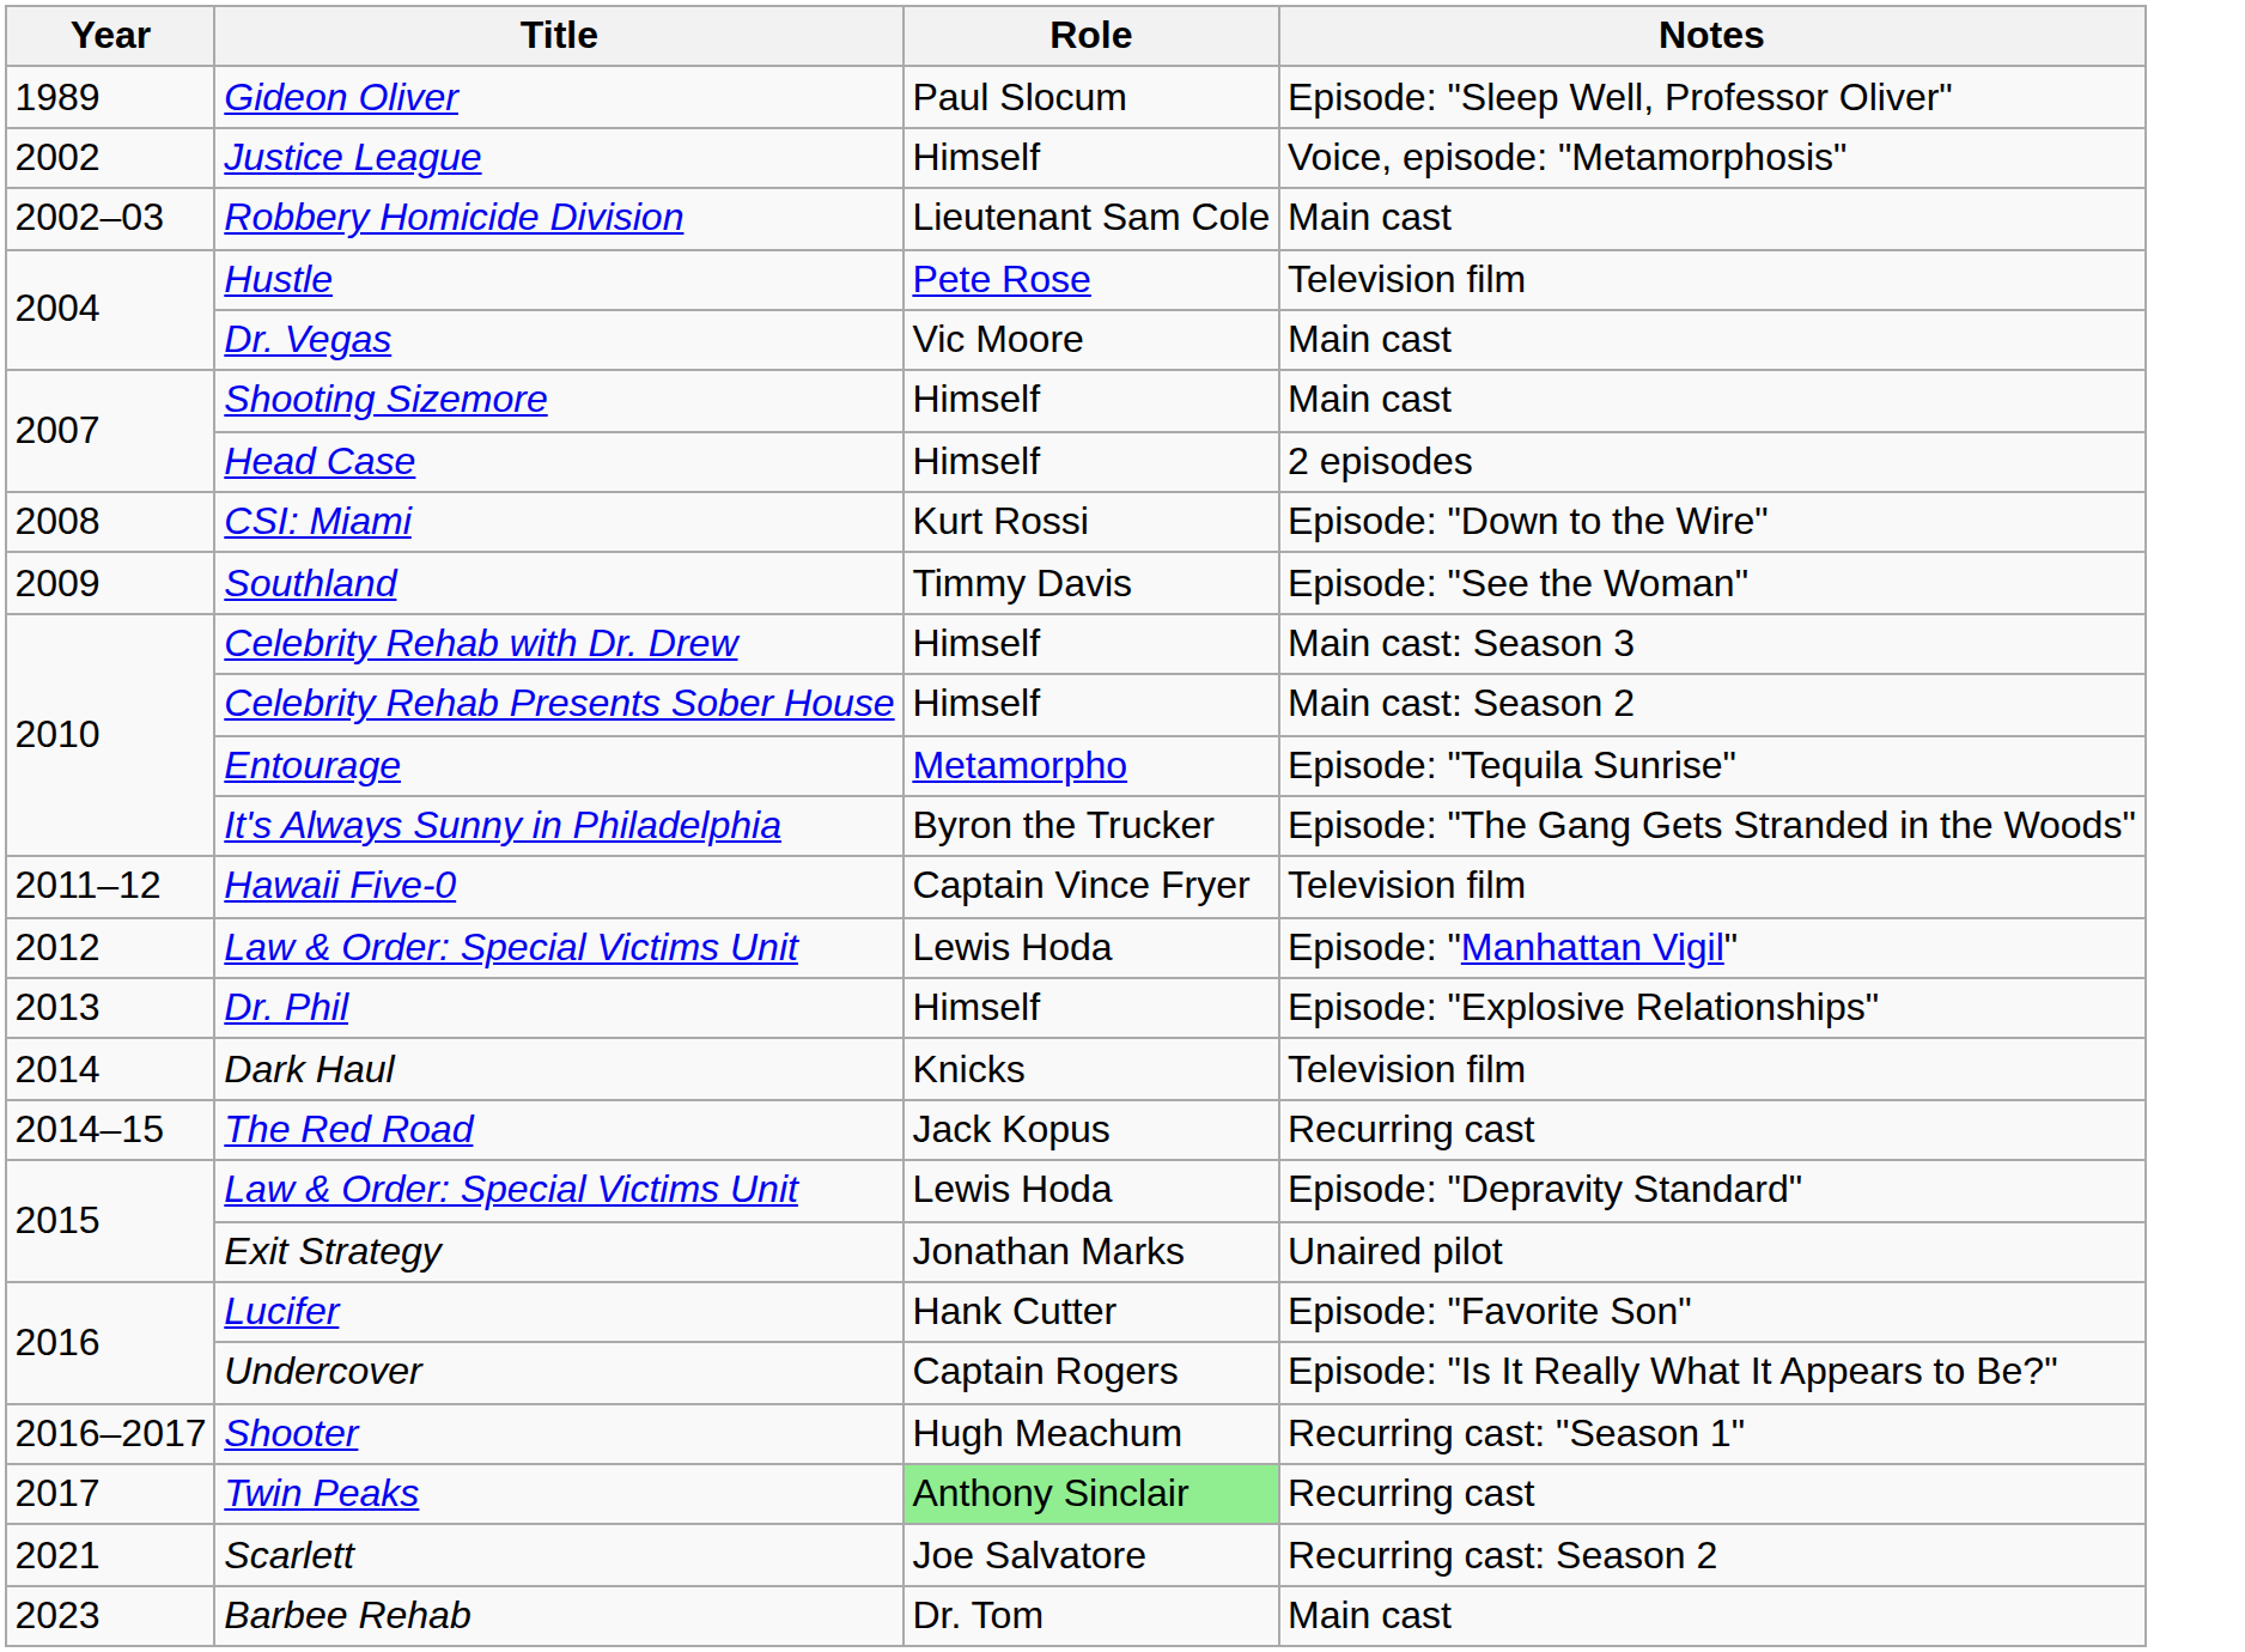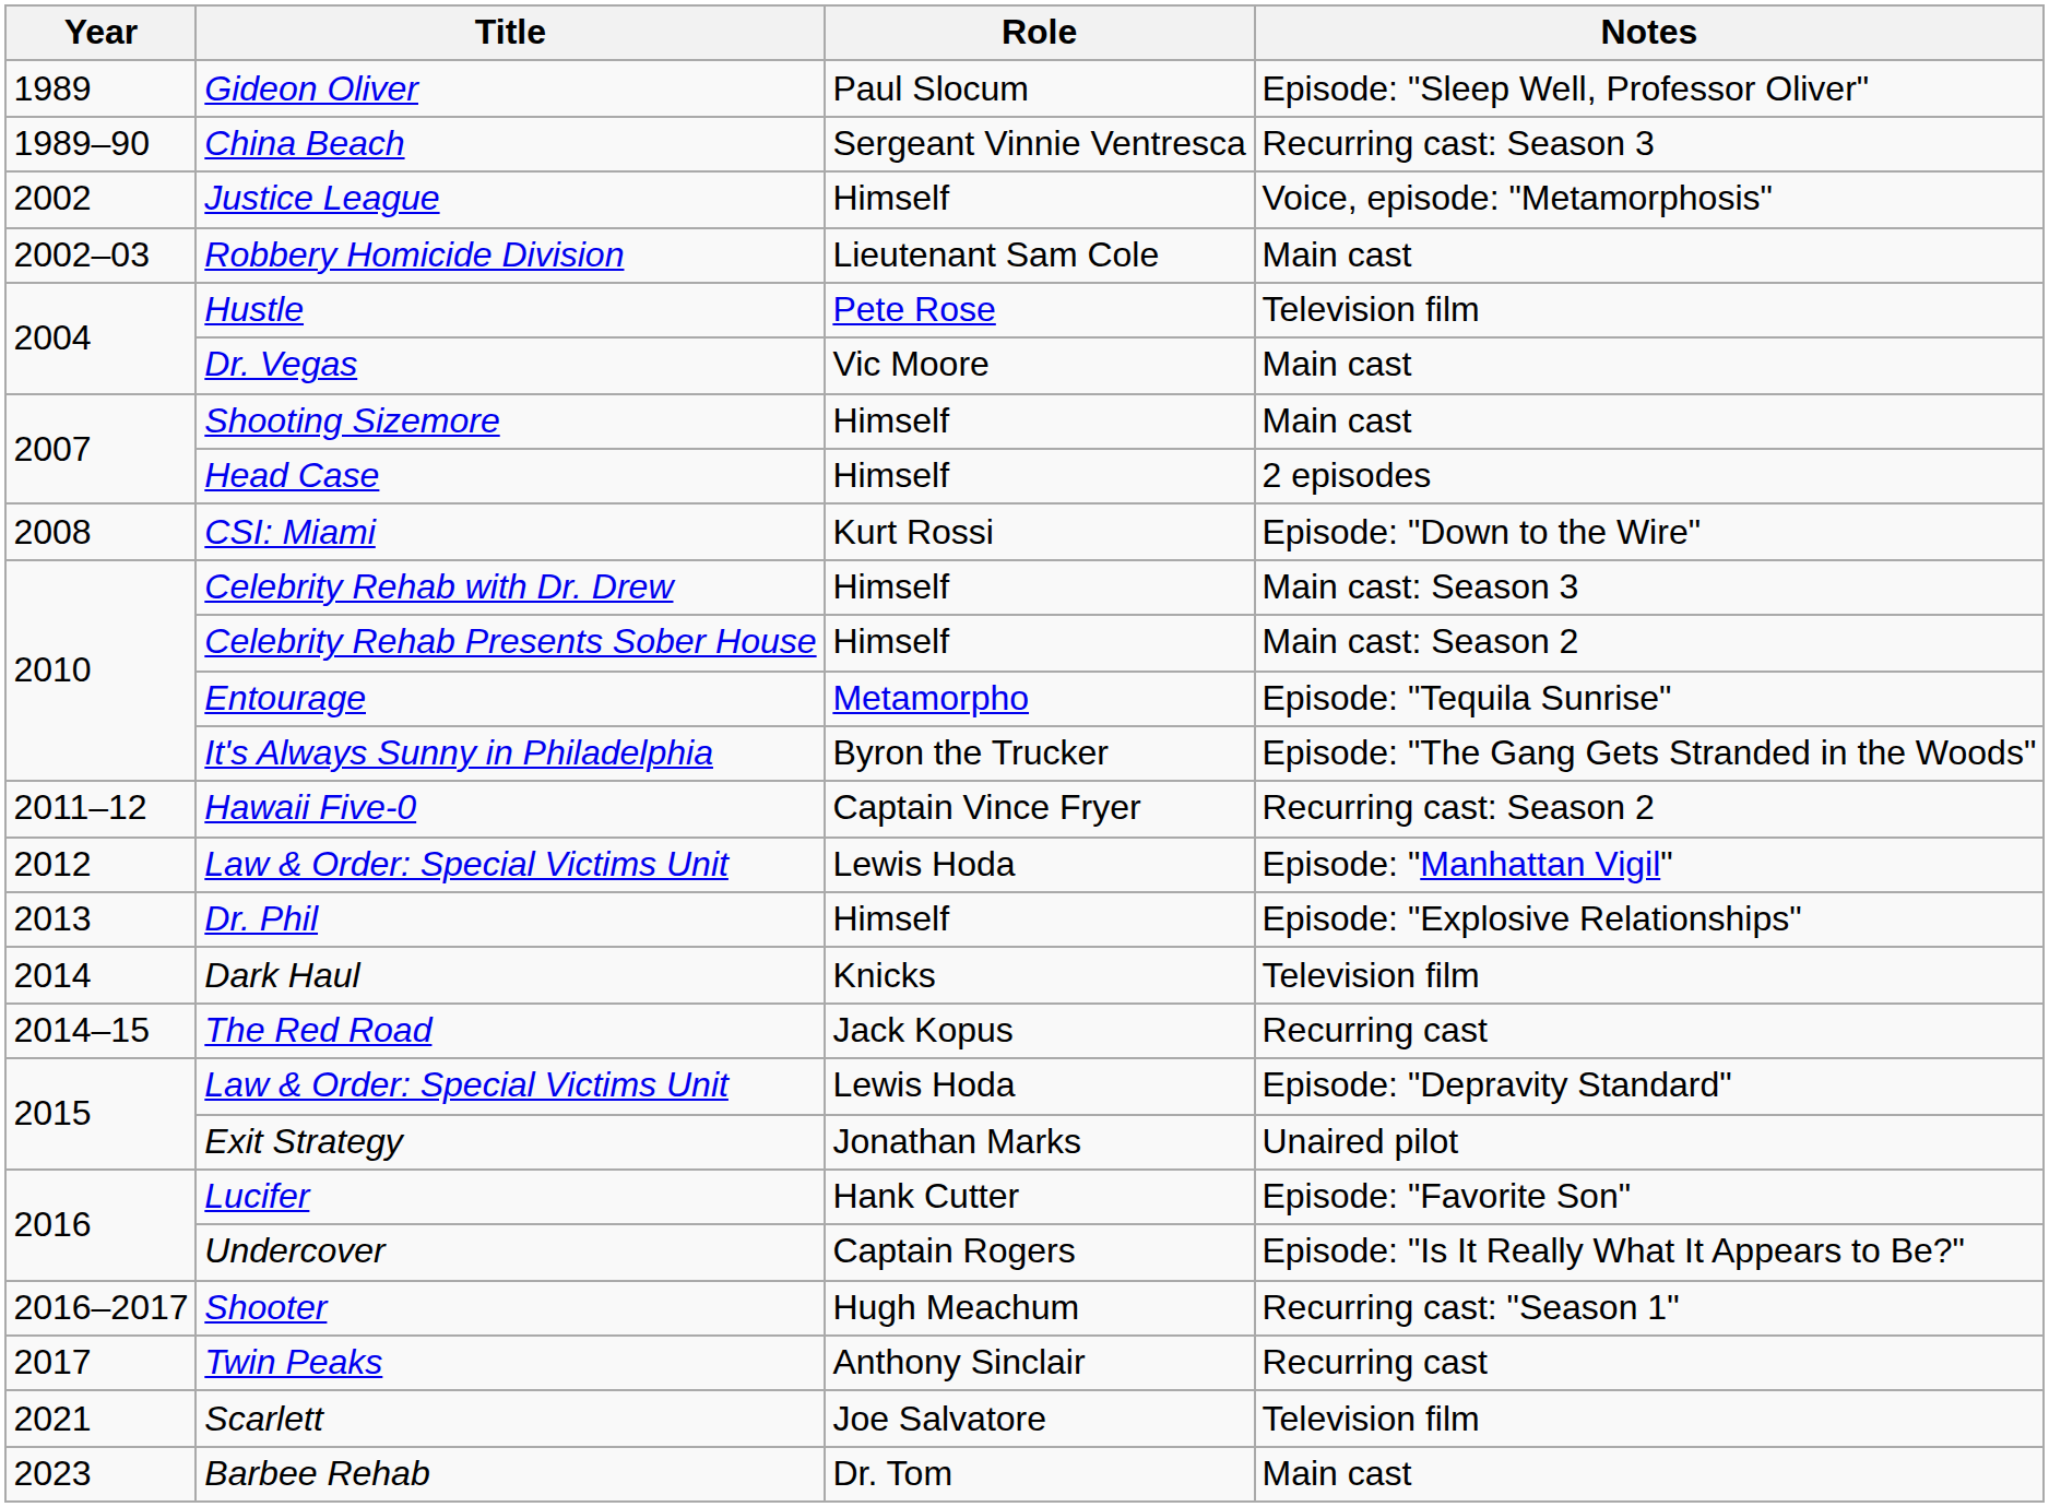 <table class="wikitable plainrowheaders sortable" style="margin-right: 0;">
 <tr>
 <th>Year</th>
 <th>Title</th>
 <th>Role</th>
 <th>Notes</th>
 </tr>
 <tr>
 <td>1989</td>
 <td><em><a href='#'>Gideon Oliver</a></em></td>
 <td>Paul Slocum</td>
 <td>Episode: "Sleep Well, Professor Oliver"</td>
+</tr>
+<tr>
+<td>1989–90</td>
+<td><em><a href='#'>China Beach</a></em></td>
+<td>Sergeant Vinnie Ventresca</td>
+<td>Recurring cast: Season 3</td>
 </tr>
 <tr>
 <td rowspan="2">2002</td>
 </tr>
 <tr>
 <td><em><a href='#'>Justice League</a></em></td>
 <td>Himself</td>
 <td>Voice, episode: "Metamorphosis"</td>
 </tr>
 <tr>
 <td>2002–03</td>
 <td><em><a href='#'>Robbery Homicide Division</a></em></td>
 <td>Lieutenant Sam Cole</td>
 <td>Main cast</td>
 </tr>
 <tr>
 <td rowspan="2">2004</td>
 <td><em><a href='#'>Hustle</a></em></td>
 <td><a href='#'>Pete Rose</a></td>
 <td>Television film</td>
 </tr>
 <tr>
 <td><em><a href='#'>Dr. Vegas</a></em></td>
 <td>Vic Moore</td>
 <td>Main cast</td>
 </tr>
 <tr>
 <td rowspan="2">2007</td>
 <td><em><a href='#'>Shooting Sizemore</a></em></td>
 <td>Himself</td>
 <td>Main cast</td>
 </tr>
 <tr>
 <td><em><a href='#'>Head Case</a></em></td>
 <td>Himself</td>
 <td>2 episodes</td>
 </tr>
 <tr>
 <td>2008</td>
 <td><em><a href='#'>CSI: Miami</a></em></td>
 <td>Kurt Rossi</td>
 <td>Episode: "Down to the Wire"</td>
 </tr>
 <tr>
-<td>2009</td>
-<td><em><a href='#'>Southland</a></em></td>
-<td>Timmy Davis</td>
-<td>Episode: "See the Woman"</td>
-</tr>
-<tr>
 <td rowspan="4">2010</td>
 <td><em><a href='#'>Celebrity Rehab with Dr. Drew</a></em></td>
 <td>Himself</td>
 <td>Main cast: Season 3</td>
 </tr>
 <tr>
 <td><em><a href='#'>Celebrity Rehab Presents Sober House</a></em></td>
 <td>Himself</td>
 <td>Main cast: Season 2</td>
 </tr>
 <tr>
 <td><em><a href='#'>Entourage</a></em></td>
 <td><a href='#'>Metamorpho</a></td>
 <td>Episode: "Tequila Sunrise"</td>
 </tr>
 <tr>
 <td><em><a href='#'>It's Always Sunny in Philadelphia</a></em></td>
 <td>Byron the Trucker</td>
 <td>Episode: "The Gang Gets Stranded in the Woods"</td>
 </tr>
 <tr>
 <td>2011–12</td>
 <td><em><a href='#'>Hawaii Five-0</a></em></td>
 <td>Captain Vince Fryer</td>
-<td>Television film</td>
+<td>Recurring cast: Season 2</td>
 </tr>
 <tr>
 <td rowspan="2">2012</td>
 </tr>
 <tr>
 <td><em><a href='#'>Law & Order: Special Victims Unit</a></em></td>
 <td>Lewis Hoda</td>
 <td>Episode: "<a href='#'>Manhattan Vigil</a>"</td>
 </tr>
 <tr>
 <td>2013</td>
 <td><em><a href='#'>Dr. Phil</a></em></td>
 <td>Himself</td>
 <td>Episode: "Explosive Relationships"</td>
 </tr>
 <tr>
 <td>2014</td>
 <td><em>Dark Haul</em></td>
 <td>Knicks</td>
 <td>Television film</td>
 </tr>
 <tr>
 <td>2014–15</td>
 <td><em><a href='#'>The Red Road</a></em></td>
 <td>Jack Kopus</td>
 <td>Recurring cast</td>
 </tr>
 <tr>
 <td rowspan=2>2015</td>
 <td><em><a href='#'>Law & Order: Special Victims Unit</a></em></td>
 <td>Lewis Hoda</td>
 <td>Episode: "Depravity Standard"</td>
 </tr>
 <tr>
 <td><em>Exit Strategy</em></td>
 <td>Jonathan Marks</td>
 <td>Unaired pilot</td>
 </tr>
 <tr>
 <td rowspan="2">2016</td>
 <td><em><a href='#'>Lucifer</a></em></td>
 <td>Hank Cutter</td>
 <td>Episode: "Favorite Son"</td>
 </tr>
 <tr>
 <td><em>Undercover</em></td>
 <td>Captain Rogers</td>
 <td>Episode: "Is It Really What It Appears to Be?"</td>
 </tr>
 <tr>
 <td>2016–2017</td>
 <td><em><a href='#'>Shooter</a></em></td>
 <td>Hugh Meachum</td>
 <td>Recurring cast: "Season 1"</td>
 </tr>
 <tr>
 <td>2017</td>
 <td><em><a href='#'>Twin Peaks</a></em></td>
-<td style="background: lightgreen;">Anthony Sinclair</td>
+<td>Anthony Sinclair</td>
 <td>Recurring cast</td>
 </tr>
 <tr>
 <td>2021</td>
 <td><em>Scarlett</em></td>
 <td>Joe Salvatore</td>
-<td>Recurring cast: Season 2</td>
+<td>Television film</td>
 </tr>
 <tr>
 <td>2023</td>
 <td><em>Barbee Rehab</em></td>
 <td>Dr. Tom</td>
 <td>Main cast</td>
 </tr>
 </table>
